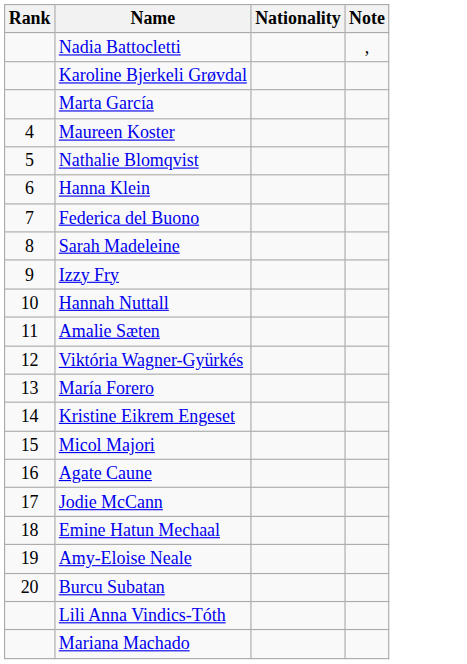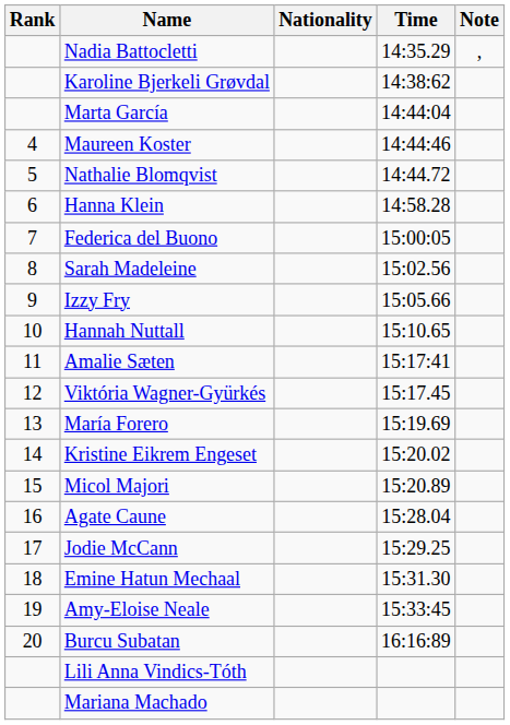 <table class="wikitable sortable"  style="text-align:center">
 <tr>
 <th>Rank</th>
 <th>Name</th>
 <th>Nationality</th>
+<th>Time</th>
 <th>Note</th>
 </tr>
 <tr>
 <td></td>
 <td align=left><a href='#'>Nadia Battocletti</a></td>
 <td align=left></td>
+<td>14:35.29</td>
 <td>, </td>
 </tr>
 <tr>
 <td></td>
 <td align=left><a href='#'>Karoline Bjerkeli Grøvdal</a></td>
 <td align=left></td>
+<td>14:38:62</td>
 <td></td>
 </tr>
 <tr>
 <td></td>
 <td align=left><a href='#'>Marta García</a></td>
 <td align=left></td>
+<td>14:44:04</td>
 <td></td>
 </tr>
 <tr>
 <td>4</td>
 <td align=left><a href='#'>Maureen Koster</a></td>
 <td align=left></td>
+<td>14:44:46</td>
 <td></td>
 </tr>
 <tr>
 <td>5</td>
 <td align=left><a href='#'>Nathalie Blomqvist</a></td>
 <td align=left></td>
+<td>14:44.72</td>
 <td></td>
 </tr>
 <tr>
 <td>6</td>
 <td align=left><a href='#'>Hanna Klein</a></td>
 <td align=left></td>
+<td>14:58.28</td>
 <td></td>
 </tr>
 <tr>
 <td>7</td>
 <td align=left><a href='#'>Federica del Buono</a></td>
 <td align=left></td>
+<td>15:00:05</td>
 <td></td>
 </tr>
 <tr>
 <td>8</td>
 <td align=left><a href='#'>Sarah Madeleine</a></td>
 <td align=left></td>
+<td>15:02.56</td>
 <td></td>
 </tr>
 <tr>
 <td>9</td>
 <td align=left><a href='#'>Izzy Fry</a></td>
 <td align=left></td>
+<td>15:05.66</td>
 <td></td>
 </tr>
 <tr>
 <td>10</td>
 <td align=left><a href='#'>Hannah Nuttall</a></td>
 <td align=left></td>
+<td>15:10.65</td>
 <td></td>
 </tr>
 <tr>
 <td>11</td>
 <td align=left><a href='#'>Amalie Sæten</a></td>
 <td align=left></td>
+<td>15:17:41</td>
 <td></td>
 </tr>
 <tr>
 <td>12</td>
 <td align=left><a href='#'>Viktória Wagner-Gyürkés</a></td>
 <td align=left></td>
+<td>15:17.45</td>
 <td></td>
 </tr>
 <tr>
 <td>13</td>
 <td align=left><a href='#'>María Forero</a></td>
 <td align=left></td>
+<td>15:19.69</td>
 <td></td>
 </tr>
 <tr>
 <td>14</td>
 <td align=left><a href='#'>Kristine Eikrem Engeset</a></td>
 <td align=left></td>
+<td>15:20.02</td>
 <td></td>
 </tr>
 <tr>
 <td>15</td>
 <td align=left><a href='#'>Micol Majori</a></td>
 <td align=left></td>
+<td>15:20.89</td>
 <td></td>
 </tr>
 <tr>
 <td>16</td>
 <td align=left><a href='#'>Agate Caune</a></td>
 <td align=left></td>
+<td>15:28.04</td>
 <td></td>
 </tr>
 <tr>
 <td>17</td>
 <td align=left><a href='#'>Jodie McCann</a></td>
 <td align=left></td>
+<td>15:29.25</td>
 <td></td>
 </tr>
 <tr>
 <td>18</td>
 <td align=left><a href='#'>Emine Hatun Mechaal</a></td>
 <td align=left></td>
+<td>15:31.30</td>
 <td></td>
 </tr>
 <tr>
 <td>19</td>
 <td align=left><a href='#'>Amy-Eloise Neale</a></td>
 <td align=left></td>
+<td>15:33:45</td>
 <td></td>
 </tr>
 <tr>
 <td>20</td>
 <td align=left><a href='#'>Burcu Subatan</a></td>
 <td align=left></td>
+<td>16:16:89</td>
 <td></td>
 </tr>
 <tr>
 <td></td>
 <td align=left><a href='#'>Lili Anna Vindics-Tóth</a></td>
 <td align=left></td>
 <td></td>
+<td></td>
 </tr>
 <tr>
 <td></td>
 <td align=left><a href='#'>Mariana Machado</a></td>
 <td align=left></td>
 <td></td>
+<td></td>
 </tr>
 </table>
